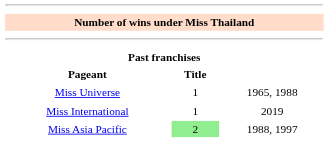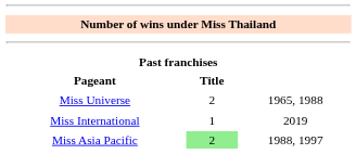 <table class="toccolours" style="width: 15em; float:right; margin-left:1em; font-size:83%; line-height:1.3em; width:30%; text-align:center;">
 <tr>
 <td colspan="3"><hr></td>
 </tr>
 <tr>
 <th colspan="3" style="text-align:center; background:#FFDDCA;">Number of wins under Miss Thailand</th>
 </tr>
 <tr>
 <td colspan="3"><hr></td>
 </tr>
 <tr>
 <th colspan="3" style="text-align:center;">Past franchises</th>
 </tr>
 <tr>
 <th scope="col">Pageant</th>
 <th>Title</th>
 <th></th>
 </tr>
 <tr>
 <td style="text-align:center;"><a href='#'>Miss Universe</a></td>
-<td>1</td>
+<td>2</td>
 <td>1965, 1988</td>
 </tr>
 <tr>
 <td style="text-align:center;"><a href='#'>Miss International</a></td>
 <td>1</td>
 <td>2019</td>
 </tr>
 <tr>
 <td style="text-align:center;"><a href='#'>Miss Asia Pacific</a></td>
 <td style="background: lightgreen;">2</td>
 <td>1988, 1997</td>
 </tr>
 </table>
